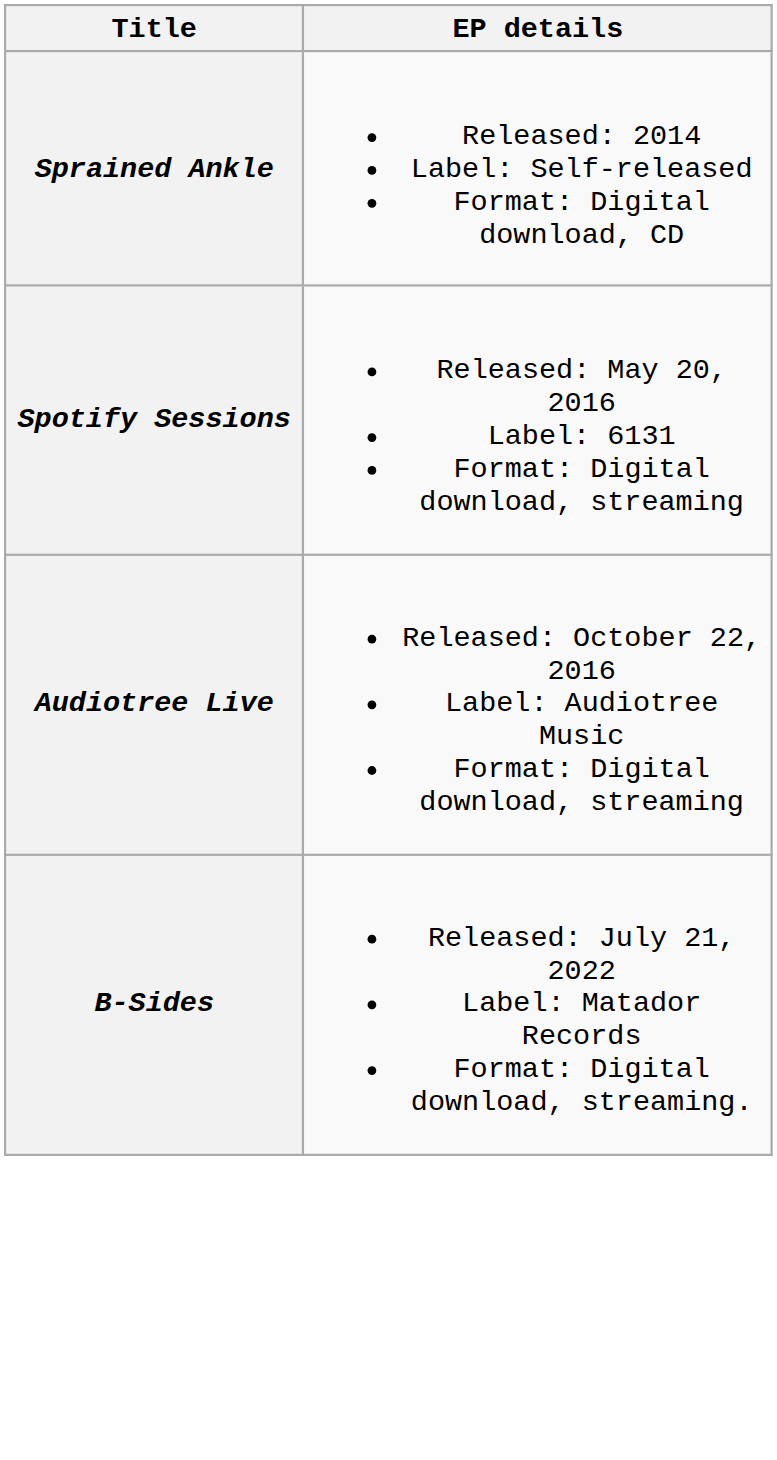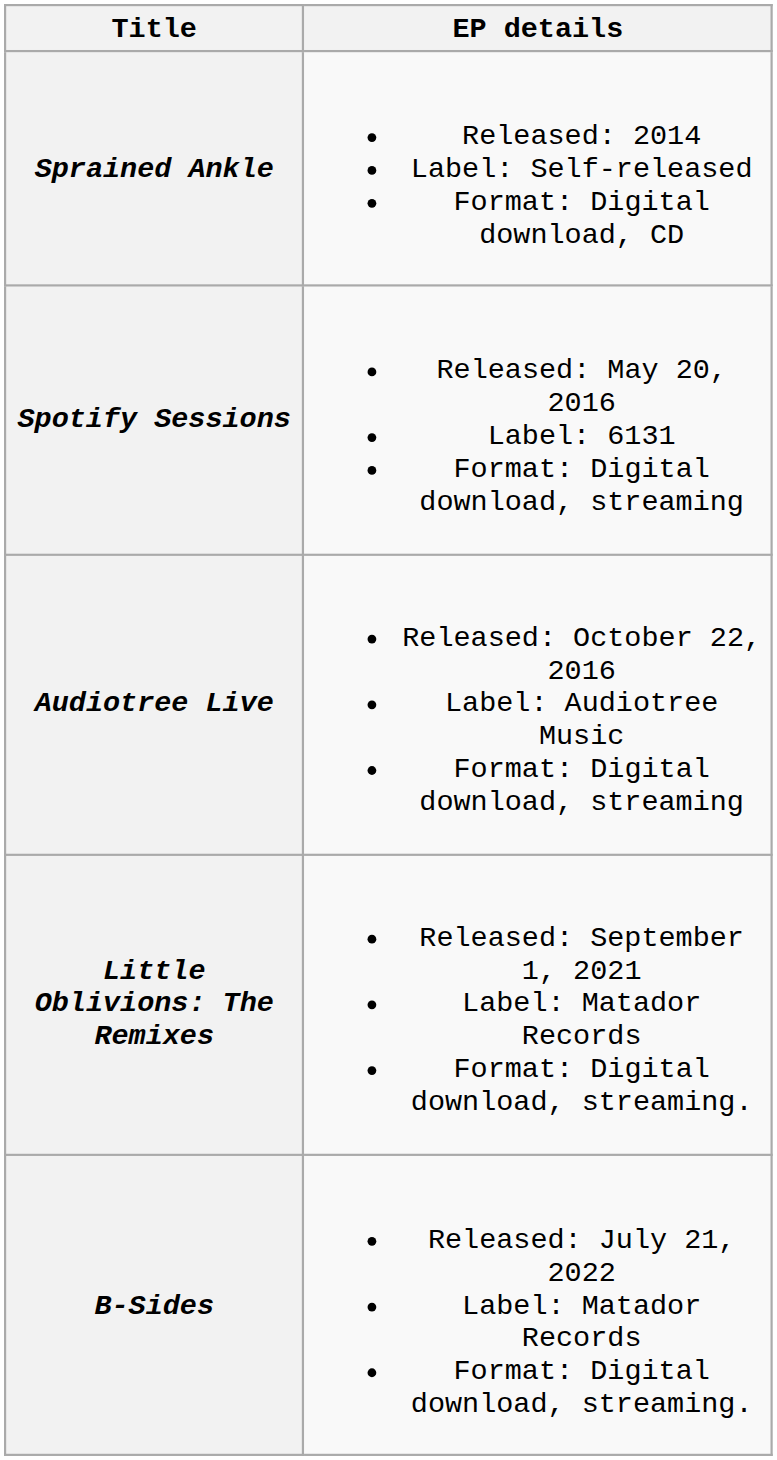 <table class="wikitable plainrowheaders" style="text-align:center;">
 <tr>
 <th scope="col" style="width:10em;">Title</th>
 <th scope="col" style="width:16em;">EP details</th>
 </tr>
 <tr>
 <th scope="row"><em>Sprained Ankle</em></th>
 <td><br><ul><li>Released: 2014</li><li>Label: Self-released</li><li>Format: Digital download, CD</li></ul></td>
 </tr>
 <tr>
 <th scope="row"><em>Spotify Sessions</em></th>
 <td><br><ul><li>Released: May 20, 2016</li><li>Label: 6131</li><li>Format: Digital download, streaming</li></ul></td>
 </tr>
 <tr>
 <th scope="row"><em>Audiotree Live</em></th>
 <td><br><ul><li>Released: October 22, 2016</li><li>Label: Audiotree Music</li><li>Format: Digital download, streaming</li></ul></td>
 </tr>
 <tr>
+<th scope="row"><em>Little Oblivions: The Remixes</em></th>
+<td><br><ul><li>Released: September 1, 2021</li><li>Label: Matador Records</li><li>Format: Digital download, streaming.</li></ul></td>
+</tr>
+<tr>
 <th scope="row"><em>B-Sides</em></th>
 <td><br><ul><li>Released: July 21, 2022</li><li>Label: Matador Records</li><li>Format: Digital download, streaming.</li></ul></td>
 </tr>
 </table>
